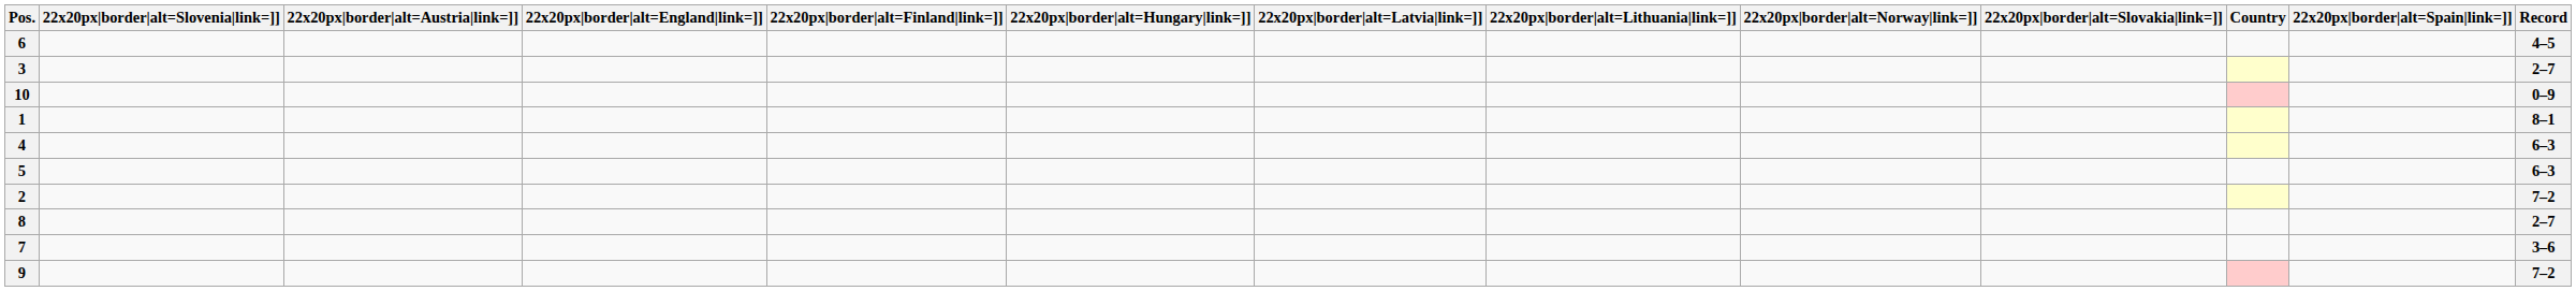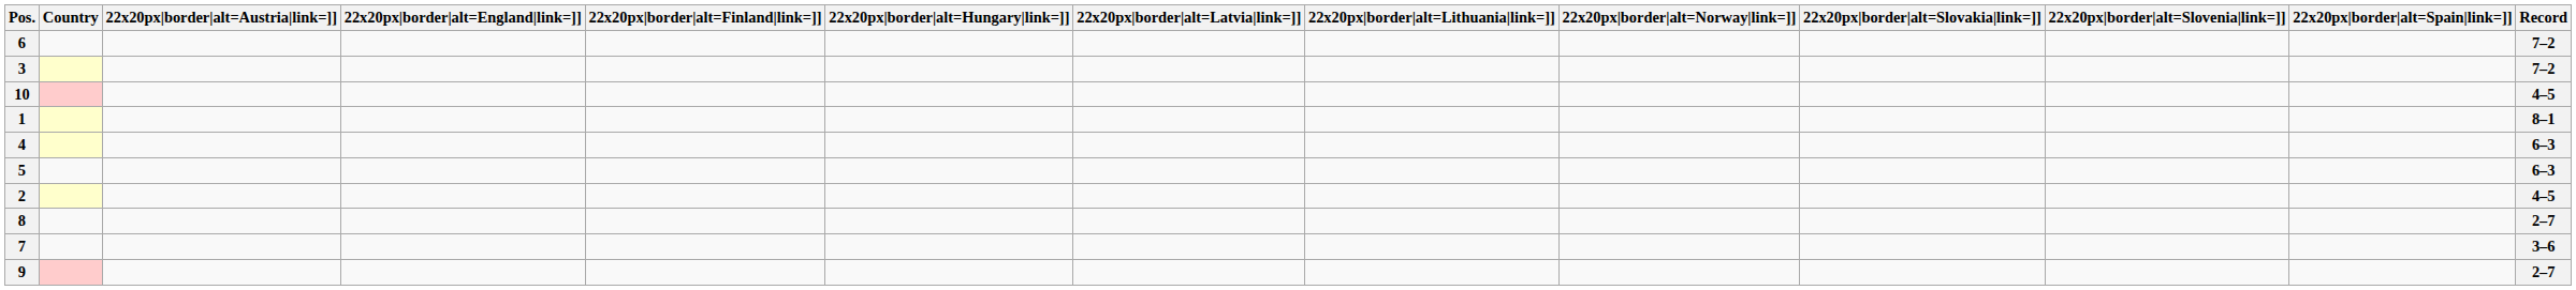 <table class="wikitable sortable nowrap" style="text-align:center; font-size:0.9em;">
 <tr>
 <th>Pos.</th>
-<th [[Image:>22x20px|border|alt=Slovenia|link=]]</th>
+<th>Country</th>
 <th [[Image:>22x20px|border|alt=Austria|link=]]</th>
 <th [[Image:>22x20px|border|alt=England|link=]]</th>
 <th [[Image:>22x20px|border|alt=Finland|link=]]</th>
 <th [[Image:>22x20px|border|alt=Hungary|link=]]</th>
 <th [[Image:>22x20px|border|alt=Latvia|link=]]</th>
 <th [[Image:>22x20px|border|alt=Lithuania|link=]]</th>
 <th [[Image:>22x20px|border|alt=Norway|link=]]</th>
 <th [[Image:>22x20px|border|alt=Slovakia|link=]]</th>
-<th>Country</th>
+<th [[Image:>22x20px|border|alt=Slovenia|link=]]</th>
 <th [[Image:>22x20px|border|alt=Spain|link=]]</th>
 <th>Record</th>
 </tr>
 <tr>
 <th>6</th>
+<td style="text-align:left;"></td>
 <td> </td>
 <td> </td>
 <td> </td>
 <td> </td>
 <td> </td>
 <td> </td>
 <td> </td>
 <td> </td>
 <td> </td>
-<td style="text-align:left;"></td>
 <td> </td>
-<th>4–5</th>
+<th>7–2</th>
 </tr>
 <tr>
 <th>3</th>
+<td style="text-align:left; background:#ffffcc;"></td>
 <td> </td>
 <td> </td>
 <td> </td>
 <td> </td>
 <td> </td>
 <td> </td>
 <td> </td>
 <td> </td>
 <td> </td>
-<td style="text-align:left; background:#ffffcc;"></td>
 <td> </td>
-<th>2–7</th>
+<th>7–2</th>
 </tr>
 <tr>
 <th>10</th>
+<td style="text-align:left; background:#ffcccc;"></td>
 <td> </td>
 <td> </td>
 <td> </td>
 <td> </td>
 <td> </td>
 <td> </td>
 <td> </td>
 <td> </td>
 <td> </td>
-<td style="text-align:left; background:#ffcccc;"></td>
 <td> </td>
-<th>0–9</th>
+<th>4–5</th>
 </tr>
 <tr>
 <th>1</th>
+<td style="text-align:left; background:#ffffcc;"></td>
 <td> </td>
 <td> </td>
 <td> </td>
 <td> </td>
 <td> </td>
 <td> </td>
 <td> </td>
 <td> </td>
 <td> </td>
-<td style="text-align:left; background:#ffffcc;"></td>
 <td> </td>
 <th>8–1</th>
 </tr>
 <tr>
 <th>4</th>
+<td style="text-align:left; background:#ffffcc;"></td>
 <td> </td>
 <td> </td>
 <td> </td>
 <td> </td>
 <td> </td>
 <td> </td>
 <td> </td>
 <td> </td>
 <td> </td>
-<td style="text-align:left; background:#ffffcc;"></td>
 <td> </td>
 <th>6–3</th>
 </tr>
 <tr>
 <th>5</th>
+<td style="text-align:left;"></td>
 <td> </td>
 <td> </td>
 <td> </td>
 <td> </td>
 <td> </td>
 <td> </td>
 <td> </td>
 <td> </td>
 <td> </td>
-<td style="text-align:left;"></td>
 <td> </td>
 <th>6–3</th>
 </tr>
 <tr>
 <th>2</th>
+<td style="text-align:left; background:#ffffcc;"></td>
 <td> </td>
 <td> </td>
 <td> </td>
 <td> </td>
 <td> </td>
 <td> </td>
 <td> </td>
 <td> </td>
 <td> </td>
-<td style="text-align:left; background:#ffffcc;"></td>
 <td> </td>
-<th>7–2</th>
+<th>4–5</th>
 </tr>
 <tr>
 <th>8</th>
+<td style="text-align:left;"></td>
 <td> </td>
 <td> </td>
 <td> </td>
 <td> </td>
 <td> </td>
 <td> </td>
 <td> </td>
 <td> </td>
 <td> </td>
-<td style="text-align:left;"></td>
 <td> </td>
 <th>2–7</th>
 </tr>
 <tr>
 <th>7</th>
+<td style="text-align:left;"></td>
 <td> </td>
 <td> </td>
 <td> </td>
 <td> </td>
 <td> </td>
 <td> </td>
 <td> </td>
 <td> </td>
 <td> </td>
-<td style="text-align:left;"></td>
 <td> </td>
 <th>3–6</th>
 </tr>
 <tr>
 <th>9</th>
+<td style="text-align:left; background:#ffcccc;"></td>
 <td> </td>
 <td> </td>
 <td> </td>
 <td> </td>
 <td> </td>
 <td> </td>
 <td> </td>
 <td> </td>
 <td> </td>
-<td style="text-align:left; background:#ffcccc;"></td>
 <td> </td>
-<th>7–2</th>
+<th>2–7</th>
 </tr>
 </table>
